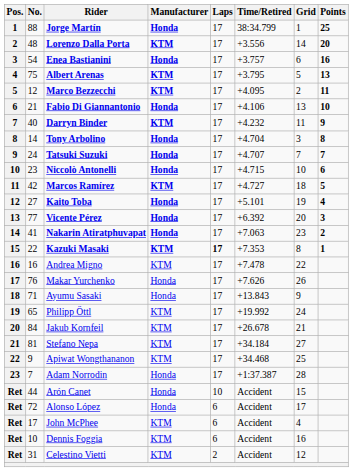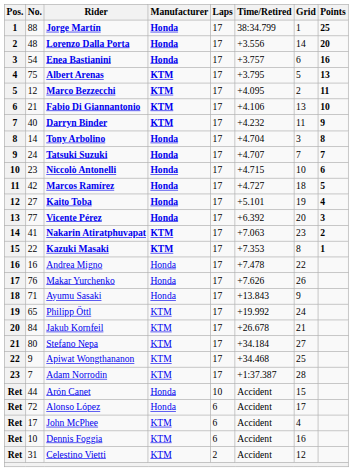 <table class="wikitable" style="font-size: 95%;">
 <tr>
 <th>Pos.</th>
 <th>No.</th>
 <th>Rider</th>
 <th>Manufacturer</th>
 <th>Laps</th>
 <th>Time/Retired</th>
 <th>Grid</th>
 <th>Points</th>
 </tr>
 <tr>
 <th>1</th>
 <td>88</td>
 <td> <strong><a href='#'>Jorge Martín</a></strong></td>
 <td><strong><a href='#'>Honda</a></strong></td>
 <td>17</td>
 <td>38:34.799</td>
 <td>1</td>
 <td><strong>25</strong></td>
 </tr>
 <tr>
 <th>2</th>
 <td>48</td>
 <td> <strong><a href='#'>Lorenzo Dalla Porta</a></strong></td>
-<td><strong><a href='#'>KTM</a></strong></td>
+<td><strong><a href='#'>Honda</a></strong></td>
 <td>17</td>
 <td>+3.556</td>
 <td>14</td>
 <td><strong>20</strong></td>
 </tr>
 <tr>
 <th>3</th>
 <td>54</td>
 <td> <strong><a href='#'>Enea Bastianini</a></strong></td>
 <td><strong><a href='#'>Honda</a></strong></td>
 <td>17</td>
 <td>+3.757</td>
 <td>6</td>
 <td><strong>16</strong></td>
 </tr>
 <tr>
 <th>4</th>
 <td>75</td>
 <td> <strong><a href='#'>Albert Arenas</a></strong></td>
 <td><strong><a href='#'>KTM</a></strong></td>
 <td>17</td>
 <td>+3.795</td>
 <td>5</td>
 <td><strong>13</strong></td>
 </tr>
 <tr>
 <th>5</th>
 <td>12</td>
 <td> <strong><a href='#'>Marco Bezzecchi</a></strong></td>
 <td><strong><a href='#'>KTM</a></strong></td>
 <td>17</td>
 <td>+4.095</td>
 <td>2</td>
 <td><strong>11</strong></td>
 </tr>
 <tr>
 <th>6</th>
 <td>21</td>
 <td> <strong><a href='#'>Fabio Di Giannantonio</a></strong></td>
-<td><strong><a href='#'>Honda</a></strong></td>
+<td><strong><a href='#'>KTM</a></strong></td>
 <td>17</td>
 <td>+4.106</td>
 <td>13</td>
 <td><strong>10</strong></td>
 </tr>
 <tr>
 <th>7</th>
 <td>40</td>
 <td> <strong><a href='#'>Darryn Binder</a></strong></td>
 <td><strong><a href='#'>KTM</a></strong></td>
 <td>17</td>
 <td>+4.232</td>
 <td>11</td>
 <td><strong>9</strong></td>
 </tr>
 <tr>
 <th>8</th>
 <td>14</td>
 <td> <strong><a href='#'>Tony Arbolino</a></strong></td>
 <td><strong><a href='#'>Honda</a></strong></td>
 <td>17</td>
 <td>+4.704</td>
 <td>3</td>
 <td><strong>8</strong></td>
 </tr>
 <tr>
 <th>9</th>
 <td>24</td>
 <td> <strong><a href='#'>Tatsuki Suzuki</a></strong></td>
 <td><strong><a href='#'>Honda</a></strong></td>
 <td>17</td>
 <td>+4.707</td>
 <td>7</td>
 <td><strong>7</strong></td>
 </tr>
 <tr>
 <th>10</th>
 <td>23</td>
 <td> <strong><a href='#'>Niccolò Antonelli</a></strong></td>
 <td><strong><a href='#'>Honda</a></strong></td>
 <td>17</td>
 <td>+4.715</td>
 <td>10</td>
 <td><strong>6</strong></td>
 </tr>
 <tr>
 <th>11</th>
 <td>42</td>
 <td> <strong><a href='#'>Marcos Ramírez</a></strong></td>
-<td><strong><a href='#'>KTM</a></strong></td>
+<td><strong><a href='#'>Honda</a></strong></td>
 <td>17</td>
 <td>+4.727</td>
 <td>18</td>
 <td><strong>5</strong></td>
 </tr>
 <tr>
 <th>12</th>
 <td>27</td>
 <td> <strong><a href='#'>Kaito Toba</a></strong></td>
 <td><strong><a href='#'>Honda</a></strong></td>
 <td>17</td>
 <td>+5.101</td>
 <td>19</td>
 <td><strong>4</strong></td>
 </tr>
 <tr>
 <th>13</th>
 <td>77</td>
 <td> <strong><a href='#'>Vicente Pérez</a></strong></td>
 <td><strong><a href='#'>Honda</a></strong></td>
 <td>17</td>
 <td>+6.392</td>
 <td>20</td>
 <td><strong>3</strong></td>
 </tr>
 <tr>
 <th>14</th>
 <td>41</td>
 <td> <strong><a href='#'>Nakarin Atiratphuvapat</a></strong></td>
-<td><strong><a href='#'>Honda</a></strong></td>
+<td><strong><a href='#'>KTM</a></strong></td>
 <td>17</td>
 <td>+7.063</td>
 <td>23</td>
 <td><strong>2</strong></td>
 </tr>
 <tr>
 <th>15</th>
 <td>22</td>
 <td> <strong><a href='#'>Kazuki Masaki</a></strong></td>
 <td><strong><a href='#'>KTM</a></strong></td>
-<td><strong>17</strong></td>
+<td>17</td>
 <td>+7.353</td>
 <td>8</td>
 <td><strong>1</strong></td>
 </tr>
 <tr>
 <th>16</th>
 <td>16</td>
 <td> <a href='#'>Andrea Migno</a></td>
-<td><a href='#'>KTM</a></td>
+<td><a href='#'>Honda</a></td>
 <td>17</td>
 <td>+7.478</td>
 <td>22</td>
 <td></td>
 </tr>
 <tr>
 <th>17</th>
 <td>76</td>
 <td> <a href='#'>Makar Yurchenko</a></td>
 <td><a href='#'>Honda</a></td>
 <td>17</td>
 <td>+7.626</td>
 <td>26</td>
 <td></td>
 </tr>
 <tr>
 <th>18</th>
 <td>71</td>
 <td> <a href='#'>Ayumu Sasaki</a></td>
 <td><a href='#'>Honda</a></td>
 <td>17</td>
 <td>+13.843</td>
 <td>9</td>
 <td></td>
 </tr>
 <tr>
 <th>19</th>
 <td>65</td>
 <td> <a href='#'>Philipp Öttl</a></td>
 <td><a href='#'>KTM</a></td>
 <td>17</td>
 <td>+19.992</td>
 <td>24</td>
 <td></td>
 </tr>
 <tr>
 <th>20</th>
 <td>84</td>
 <td> <a href='#'>Jakub Kornfeil</a></td>
 <td><a href='#'>KTM</a></td>
 <td>17</td>
 <td>+26.678</td>
 <td>21</td>
 <td></td>
 </tr>
 <tr>
 <th>21</th>
-<td>81</td>
+<td>80</td>
 <td> <a href='#'>Stefano Nepa</a></td>
 <td><a href='#'>KTM</a></td>
 <td>17</td>
 <td>+34.184</td>
 <td>27</td>
 <td></td>
 </tr>
 <tr>
 <th>22</th>
 <td>9</td>
 <td> <a href='#'>Apiwat Wongthananon</a></td>
 <td><a href='#'>KTM</a></td>
 <td>17</td>
 <td>+34.468</td>
 <td>25</td>
 <td></td>
 </tr>
 <tr>
 <th>23</th>
 <td>7</td>
 <td> <a href='#'>Adam Norrodin</a></td>
-<td><a href='#'>Honda</a></td>
+<td><a href='#'>KTM</a></td>
 <td>17</td>
 <td>+1:37.387</td>
 <td>28</td>
 <td></td>
 </tr>
 <tr>
 <th>Ret</th>
 <td>44</td>
 <td> <a href='#'>Arón Canet</a></td>
 <td><a href='#'>Honda</a></td>
 <td>10</td>
 <td>Accident</td>
 <td>15</td>
 <td></td>
 </tr>
 <tr>
 <th>Ret</th>
 <td>72</td>
 <td> <a href='#'>Alonso López</a></td>
 <td><a href='#'>Honda</a></td>
 <td>6</td>
 <td>Accident</td>
 <td>17</td>
 <td></td>
 </tr>
 <tr>
 <th>Ret</th>
 <td>17</td>
 <td> <a href='#'>John McPhee</a></td>
 <td><a href='#'>KTM</a></td>
 <td>6</td>
 <td>Accident</td>
 <td>4</td>
 <td></td>
 </tr>
 <tr>
 <th>Ret</th>
 <td>10</td>
 <td> <a href='#'>Dennis Foggia</a></td>
 <td><a href='#'>KTM</a></td>
 <td>6</td>
 <td>Accident</td>
 <td>16</td>
 <td></td>
 </tr>
 <tr>
 <th>Ret</th>
 <td>31</td>
 <td> <a href='#'>Celestino Vietti</a></td>
 <td><a href='#'>KTM</a></td>
 <td>2</td>
 <td>Accident</td>
 <td>12</td>
 <td></td>
 </tr>
 <tr>
 <th colspan=8></th>
 </tr>
 </table>
